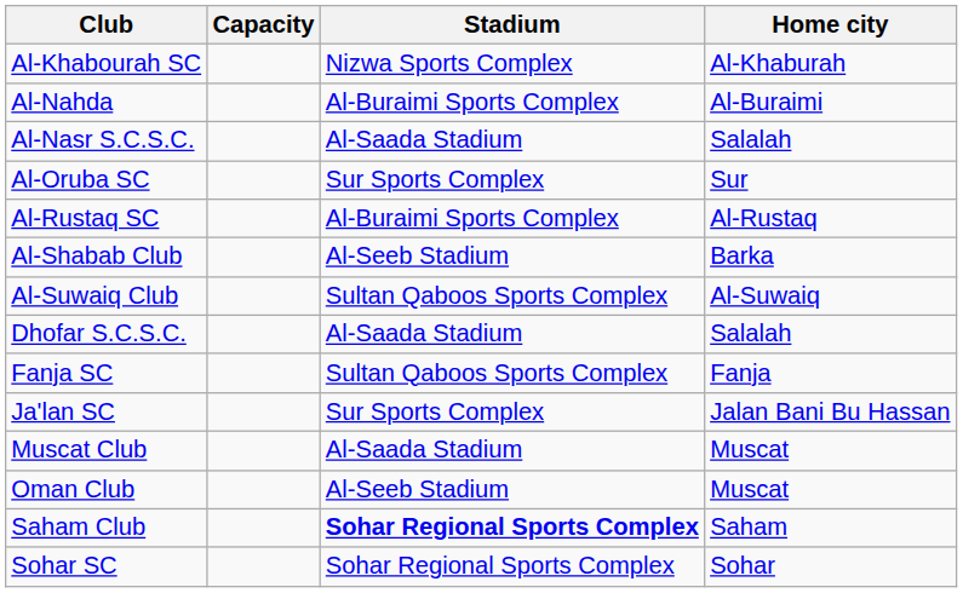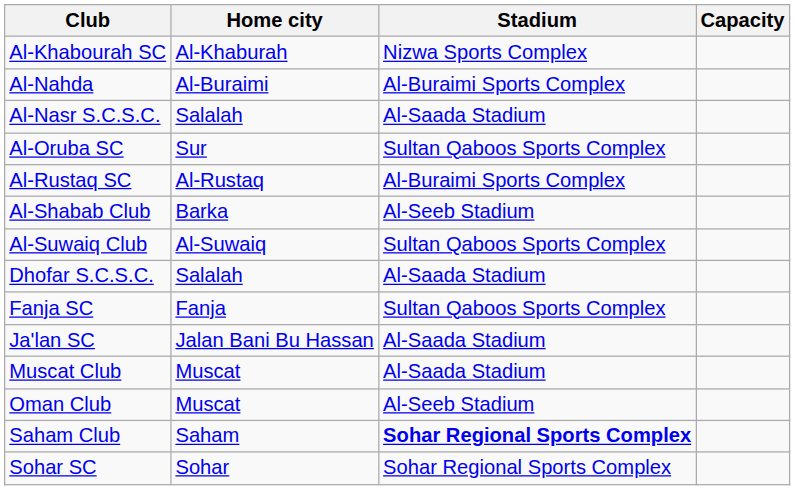 <table class="wikitable sortable" style="text-align: left;">
 <tr>
 <th>Club</th>
+<th>Home city</th>
+<th>Stadium</th>
 <th>Capacity</th>
-<th>Stadium</th>
-<th>Home city</th>
 </tr>
 <tr>
 <td><a href='#'>Al-Khabourah SC</a></td>
+<td><a href='#'>Al-Khaburah</a></td>
+<td><a href='#'>Nizwa Sports Complex</a></td>
 <td style="text-align:center;"></td>
-<td><a href='#'>Nizwa Sports Complex</a></td>
-<td><a href='#'>Al-Khaburah</a></td>
 </tr>
 <tr>
 <td><a href='#'>Al-Nahda</a></td>
+<td><a href='#'>Al-Buraimi</a></td>
+<td><a href='#'>Al-Buraimi Sports Complex</a></td>
 <td style="text-align:center;"></td>
-<td><a href='#'>Al-Buraimi Sports Complex</a></td>
-<td><a href='#'>Al-Buraimi</a></td>
 </tr>
 <tr>
 <td><a href='#'>Al-Nasr S.C.S.C.</a></td>
+<td><a href='#'>Salalah</a></td>
+<td><a href='#'>Al-Saada Stadium</a></td>
 <td style="text-align:center;"></td>
-<td><a href='#'>Al-Saada Stadium</a></td>
-<td><a href='#'>Salalah</a></td>
 </tr>
 <tr>
 <td><a href='#'>Al-Oruba SC</a></td>
+<td><a href='#'>Sur</a></td>
+<td><a href='#'>Sultan Qaboos Sports Complex</a></td>
 <td style="text-align:center;"></td>
-<td><a href='#'>Sur Sports Complex</a></td>
-<td><a href='#'>Sur</a></td>
 </tr>
 <tr>
 <td><a href='#'>Al-Rustaq SC</a></td>
+<td><a href='#'>Al-Rustaq</a></td>
+<td><a href='#'>Al-Buraimi Sports Complex</a></td>
 <td style="text-align:center;"></td>
-<td><a href='#'>Al-Buraimi Sports Complex</a></td>
-<td><a href='#'>Al-Rustaq</a></td>
 </tr>
 <tr>
 <td><a href='#'>Al-Shabab Club</a></td>
+<td><a href='#'>Barka</a></td>
+<td><a href='#'>Al-Seeb Stadium</a></td>
 <td style="text-align:center;"></td>
-<td><a href='#'>Al-Seeb Stadium</a></td>
-<td><a href='#'>Barka</a></td>
 </tr>
 <tr>
 <td><a href='#'>Al-Suwaiq Club</a></td>
+<td><a href='#'>Al-Suwaiq</a></td>
+<td><a href='#'>Sultan Qaboos Sports Complex</a></td>
 <td style="text-align:center;"></td>
-<td><a href='#'>Sultan Qaboos Sports Complex</a></td>
-<td><a href='#'>Al-Suwaiq</a></td>
 </tr>
 <tr>
 <td><a href='#'>Dhofar S.C.S.C.</a></td>
+<td><a href='#'>Salalah</a></td>
+<td><a href='#'>Al-Saada Stadium</a></td>
 <td style="text-align:center;"></td>
-<td><a href='#'>Al-Saada Stadium</a></td>
-<td><a href='#'>Salalah</a></td>
 </tr>
 <tr>
 <td><a href='#'>Fanja SC</a></td>
+<td><a href='#'>Fanja</a></td>
+<td><a href='#'>Sultan Qaboos Sports Complex</a></td>
 <td style="text-align:center;"></td>
-<td><a href='#'>Sultan Qaboos Sports Complex</a></td>
-<td><a href='#'>Fanja</a></td>
 </tr>
 <tr>
 <td><a href='#'>Ja'lan SC</a></td>
+<td><a href='#'>Jalan Bani Bu Hassan</a></td>
+<td><a href='#'>Al-Saada Stadium</a></td>
 <td style="text-align:center;"></td>
-<td><a href='#'>Sur Sports Complex</a></td>
-<td><a href='#'>Jalan Bani Bu Hassan</a></td>
 </tr>
 <tr>
 <td><a href='#'>Muscat Club</a></td>
+<td><a href='#'>Muscat</a></td>
+<td><a href='#'>Al-Saada Stadium</a></td>
 <td style="text-align:center;"></td>
-<td><a href='#'>Al-Saada Stadium</a></td>
-<td><a href='#'>Muscat</a></td>
 </tr>
 <tr>
 <td><a href='#'>Oman Club</a></td>
+<td><a href='#'>Muscat</a></td>
+<td><a href='#'>Al-Seeb Stadium</a></td>
 <td style="text-align:center;"></td>
-<td><a href='#'>Al-Seeb Stadium</a></td>
-<td><a href='#'>Muscat</a></td>
 </tr>
 <tr>
 <td><a href='#'>Saham Club</a></td>
+<td><a href='#'>Saham</a></td>
+<td><strong><a href='#'>Sohar Regional Sports Complex</a></strong></td>
 <td style="text-align:center;"></td>
-<td><strong><a href='#'>Sohar Regional Sports Complex</a></strong></td>
-<td><a href='#'>Saham</a></td>
 </tr>
 <tr>
 <td><a href='#'>Sohar SC</a></td>
+<td><a href='#'>Sohar</a></td>
+<td><a href='#'>Sohar Regional Sports Complex</a></td>
 <td style="text-align:center;"></td>
-<td><a href='#'>Sohar Regional Sports Complex</a></td>
-<td><a href='#'>Sohar</a></td>
 </tr>
 </table>
